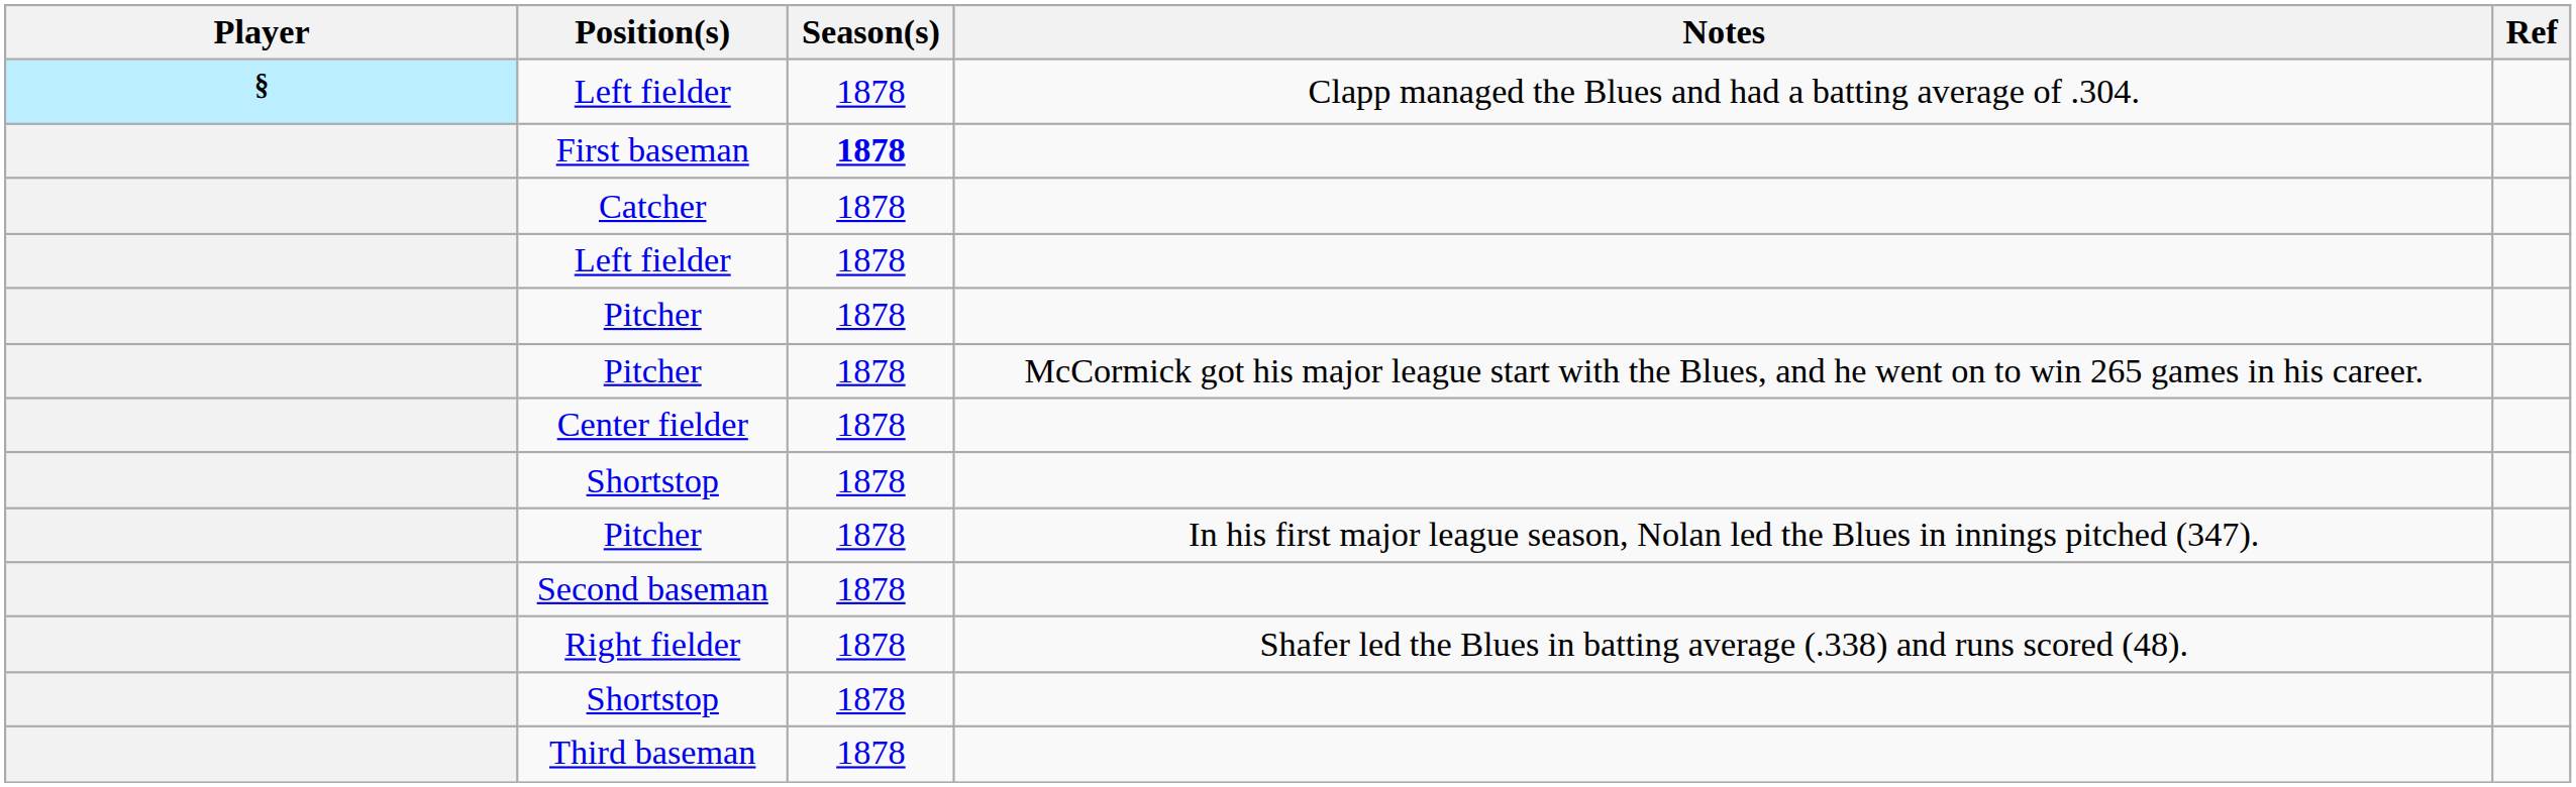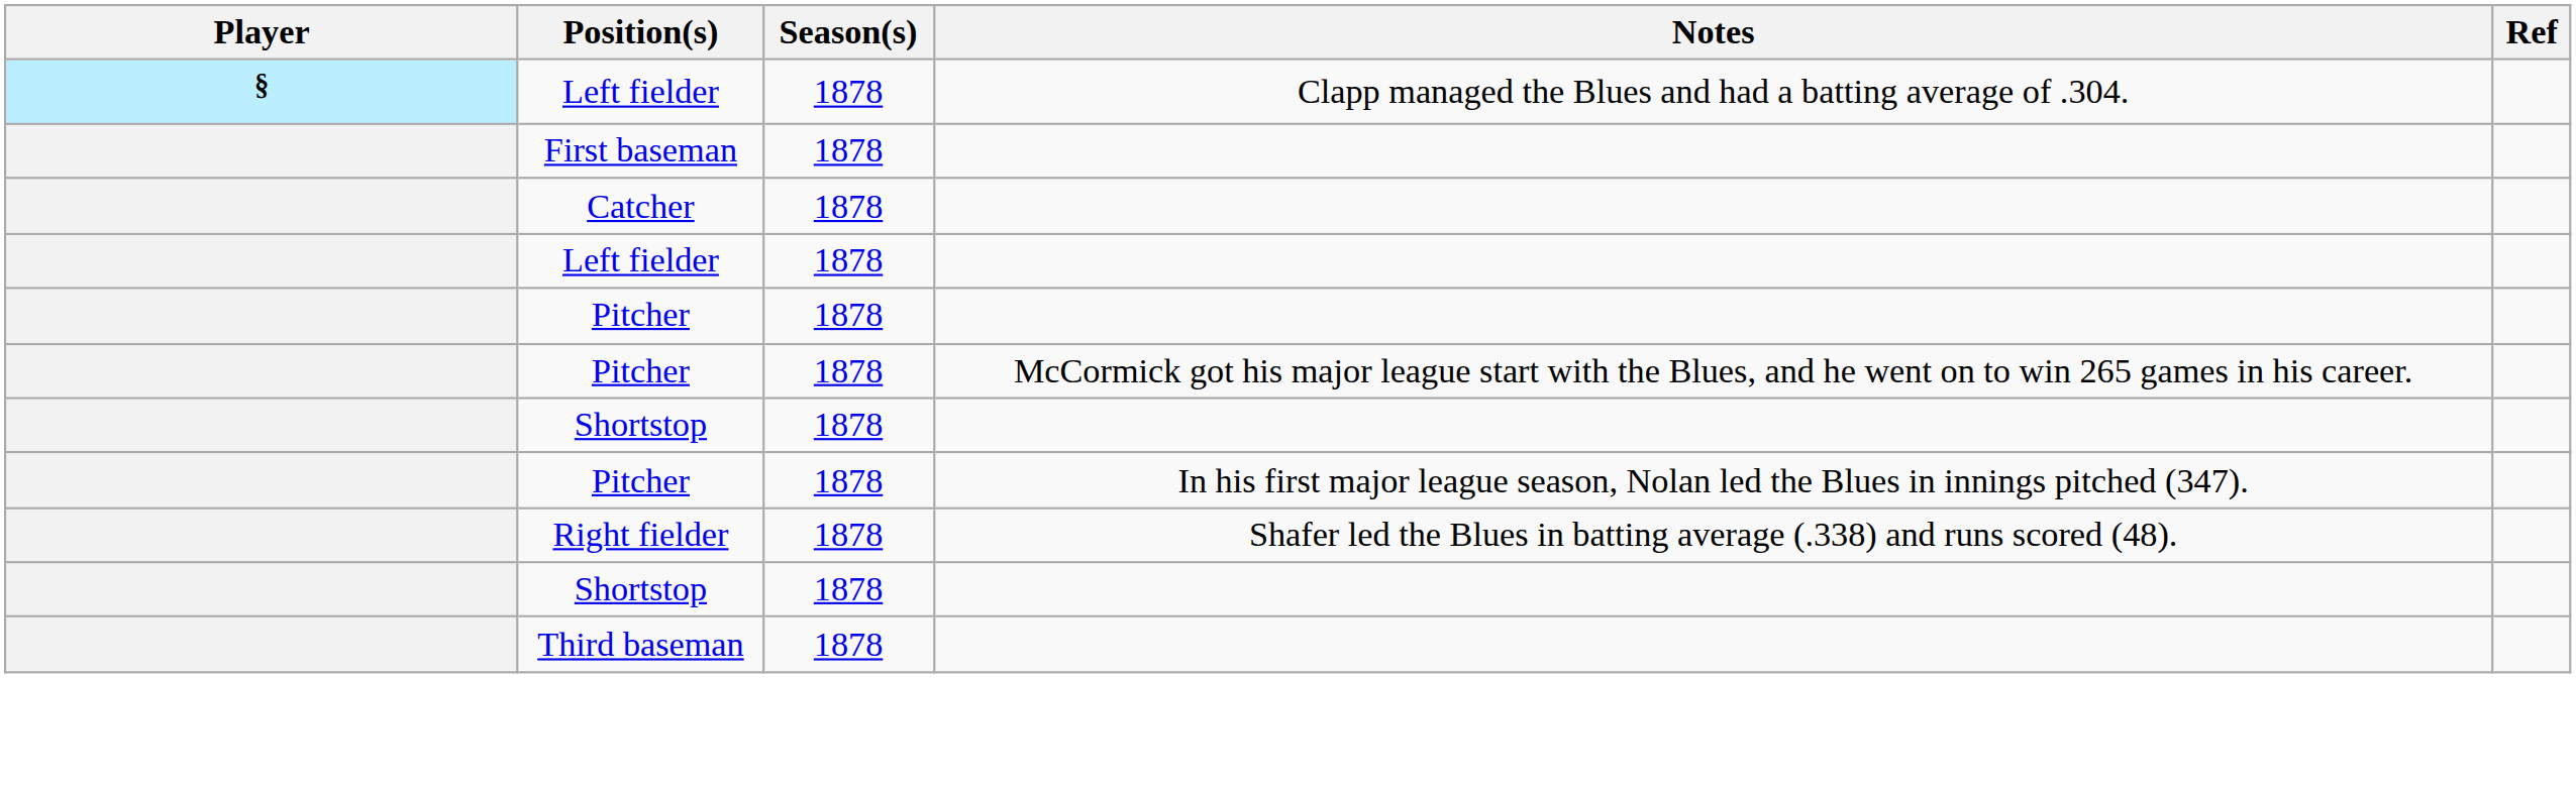 <table class="wikitable sortable plainrowheaders" width="75%" style="text-align:center">
 <tr>
 <th scope="col" width="20%">Player</th>
 <th scope="col">Position(s)</th>
 <th scope="col">Season(s)</th>
 <th scope="col" class="unsortable">Notes</th>
 <th scope="col" class="unsortable" width="3%">Ref</th>
 </tr>
 <tr>
 <th scope="row" style="background-color:#bbeeff"><sup>§</sup></th>
 <td><a href='#'>Left fielder</a></td>
 <td><a href='#'>1878</a></td>
 <td>Clapp managed the Blues and had a batting average of .304.</td>
 <td align=center></td>
 </tr>
 <tr>
 <th scope="row"></th>
 <td><a href='#'>First baseman</a></td>
-<td><strong><a href='#'>1878</a></strong></td>
+<td><a href='#'>1878</a></td>
 <td></td>
 <td align=center></td>
 </tr>
 <tr>
 <th scope="row"></th>
 <td><a href='#'>Catcher</a></td>
 <td><a href='#'>1878</a></td>
 <td></td>
 <td align=center></td>
 </tr>
 <tr>
 <th scope="row"></th>
 <td><a href='#'>Left fielder</a></td>
 <td><a href='#'>1878</a></td>
 <td></td>
 <td align=center></td>
 </tr>
 <tr>
 <th scope="row"></th>
 <td><a href='#'>Pitcher</a></td>
 <td><a href='#'>1878</a></td>
 <td></td>
 <td align=center></td>
 </tr>
 <tr>
 <th scope="row"></th>
 <td><a href='#'>Pitcher</a></td>
 <td><a href='#'>1878</a></td>
 <td>McCormick got his major league start with the Blues, and he went on to win 265 games in his career.</td>
 <td align=center></td>
 </tr>
 <tr>
 <th scope="row"></th>
-<td><a href='#'>Center fielder</a></td>
-<td><a href='#'>1878</a></td>
-<td></td>
-<td align=center></td>
-</tr>
-<tr>
-<th scope="row"></th>
 <td><a href='#'>Shortstop</a></td>
 <td><a href='#'>1878</a></td>
 <td></td>
 <td align=center></td>
 </tr>
 <tr>
 <th scope="row"></th>
 <td><a href='#'>Pitcher</a></td>
 <td><a href='#'>1878</a></td>
 <td>In his first major league season, Nolan led the Blues in innings pitched (347).</td>
-<td align=center></td>
-</tr>
-<tr>
-<th scope="row"></th>
-<td><a href='#'>Second baseman</a></td>
-<td><a href='#'>1878</a></td>
-<td></td>
 <td align=center></td>
 </tr>
 <tr>
 <th scope="row"></th>
 <td><a href='#'>Right fielder</a></td>
 <td><a href='#'>1878</a></td>
 <td>Shafer led the Blues in batting average (.338) and runs scored (48).</td>
 <td align=center></td>
 </tr>
 <tr>
 <th scope="row"></th>
 <td><a href='#'>Shortstop</a></td>
 <td><a href='#'>1878</a></td>
 <td></td>
 <td align=center></td>
 </tr>
 <tr>
 <th scope="row"></th>
 <td><a href='#'>Third baseman</a></td>
 <td><a href='#'>1878</a></td>
 <td></td>
 <td align=center></td>
 </tr>
 </table>
